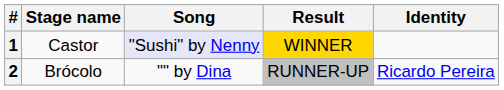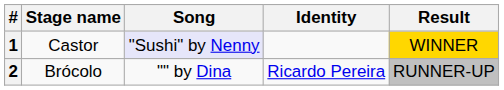 <table class="wikitable plainrowheaders" style="text-align: center;">
 <tr>
 <th>#</th>
 <th>Stage name</th>
 <th>Song</th>
+<th>Identity</th>
 <th>Result</th>
-<th>Identity</th>
 </tr>
 <tr>
 <th>1</th>
 <td>Castor</td>
 <td style="background: lavender;">"Sushi" by <a href='#'>Nenny</a></td>
+<td></td>
 <td bgcolor="gold">WINNER</td>
-<td></td>
 </tr>
 <tr>
 <th>2</th>
 <td>Brócolo</td>
 <td>"" by <a href='#'>Dina</a></td>
+<td><a href='#'>Ricardo Pereira</a></td>
 <td bgcolor="silver">RUNNER-UP</td>
-<td><a href='#'>Ricardo Pereira</a></td>
 </tr>
 </table>
